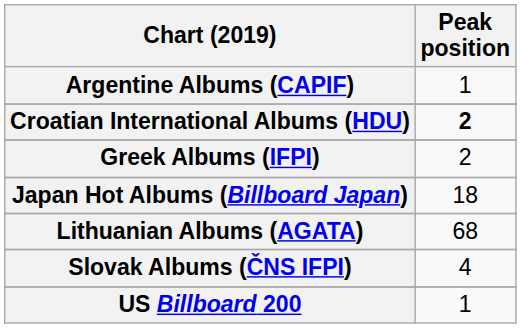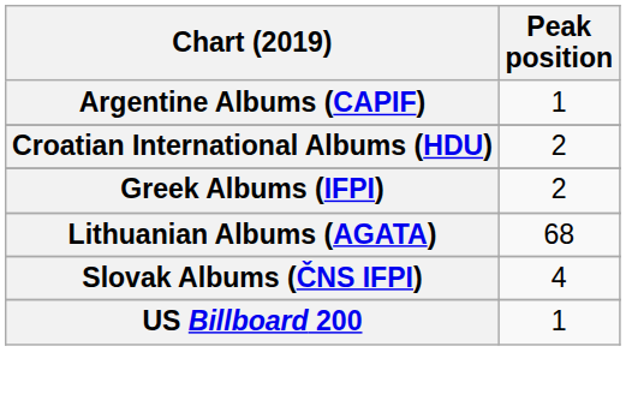 <table class="wikitable sortable plainrowheaders" style="text-align:center">
 <tr>
 <th scope="col">Chart (2019)</th>
 <th scope="col">Peak<br>position</th>
 </tr>
 <tr>
 <th scope="row">Argentine Albums (<a href='#'>CAPIF</a>)</th>
 <td>1</td>
 </tr>
 <tr>
 </tr>
 <tr>
 </tr>
 <tr>
 </tr>
 <tr>
 </tr>
 <tr>
 </tr>
 <tr>
 <th scope="row">Croatian International Albums (<a href='#'>HDU</a>)</th>
-<td><strong>2</strong></td>
+<td>2</td>
 </tr>
 <tr>
 </tr>
 <tr>
 </tr>
 <tr>
 </tr>
 <tr>
 </tr>
 <tr>
 </tr>
 <tr>
 </tr>
 <tr>
 <th scope="row">Greek Albums (<a href='#'>IFPI</a>)</th>
 <td>2</td>
 </tr>
 <tr>
 </tr>
 <tr>
 </tr>
 <tr>
-</tr>
-<tr>
-<th scope="row">Japan Hot Albums (<em><a href='#'>Billboard Japan</a></em>)</th>
-<td>18</td>
 </tr>
 <tr>
 </tr>
 <tr>
 <th scope="row">Lithuanian Albums (<a href='#'>AGATA</a>)</th>
 <td>68</td>
 </tr>
 <tr>
 </tr>
 <tr>
 </tr>
 <tr>
 </tr>
 <tr>
 </tr>
 <tr>
 </tr>
 <tr>
 </tr>
 <tr>
 <th scope="row">Slovak Albums (<a href='#'>ČNS IFPI</a>)</th>
 <td>4</td>
 </tr>
 <tr>
 </tr>
 <tr>
 </tr>
 <tr>
 </tr>
 <tr>
 </tr>
 <tr>
 </tr>
 <tr>
 <th scope="row">US <a href='#'><em>Billboard</em> 200</a></th>
 <td>1</td>
 </tr>
 </table>
